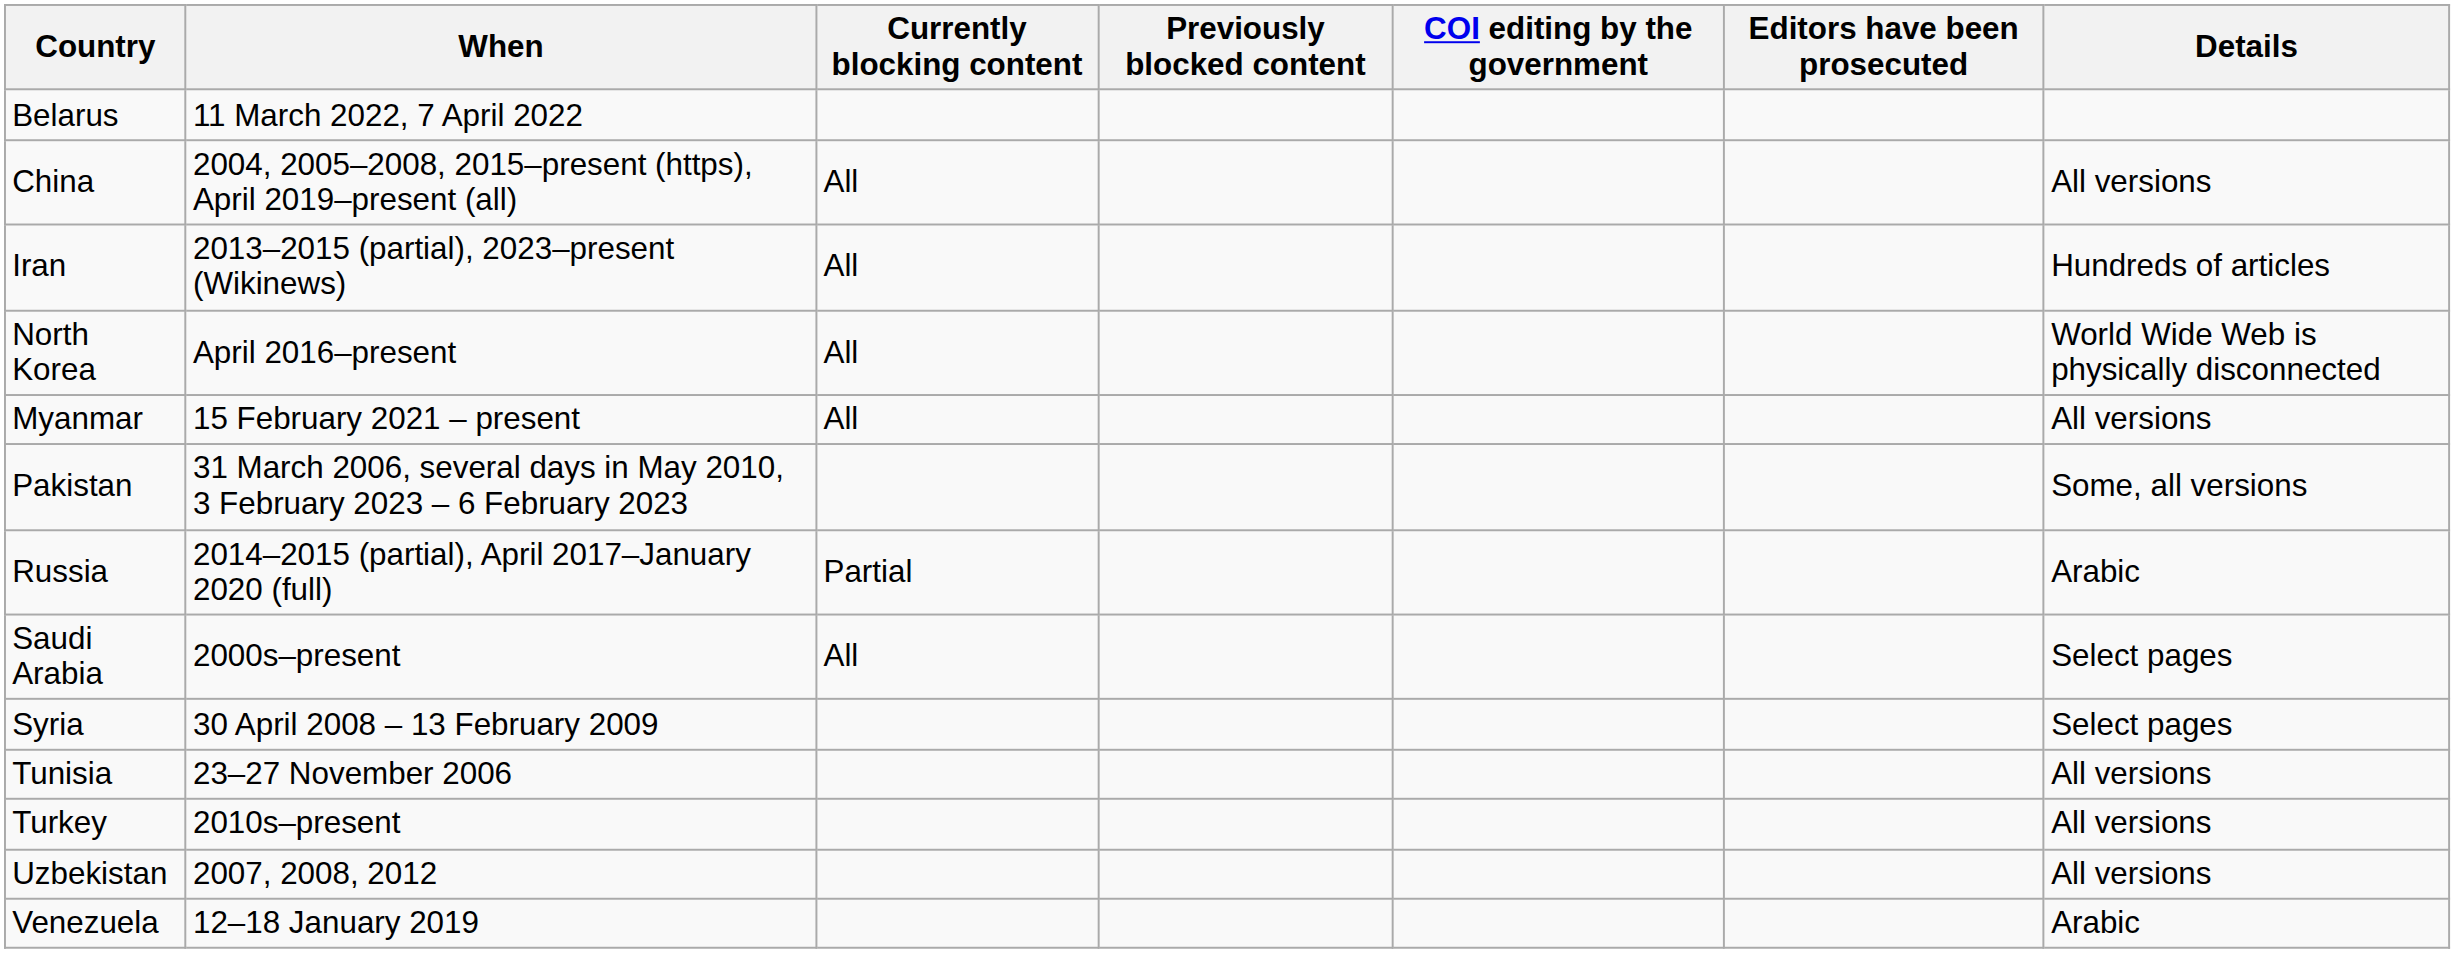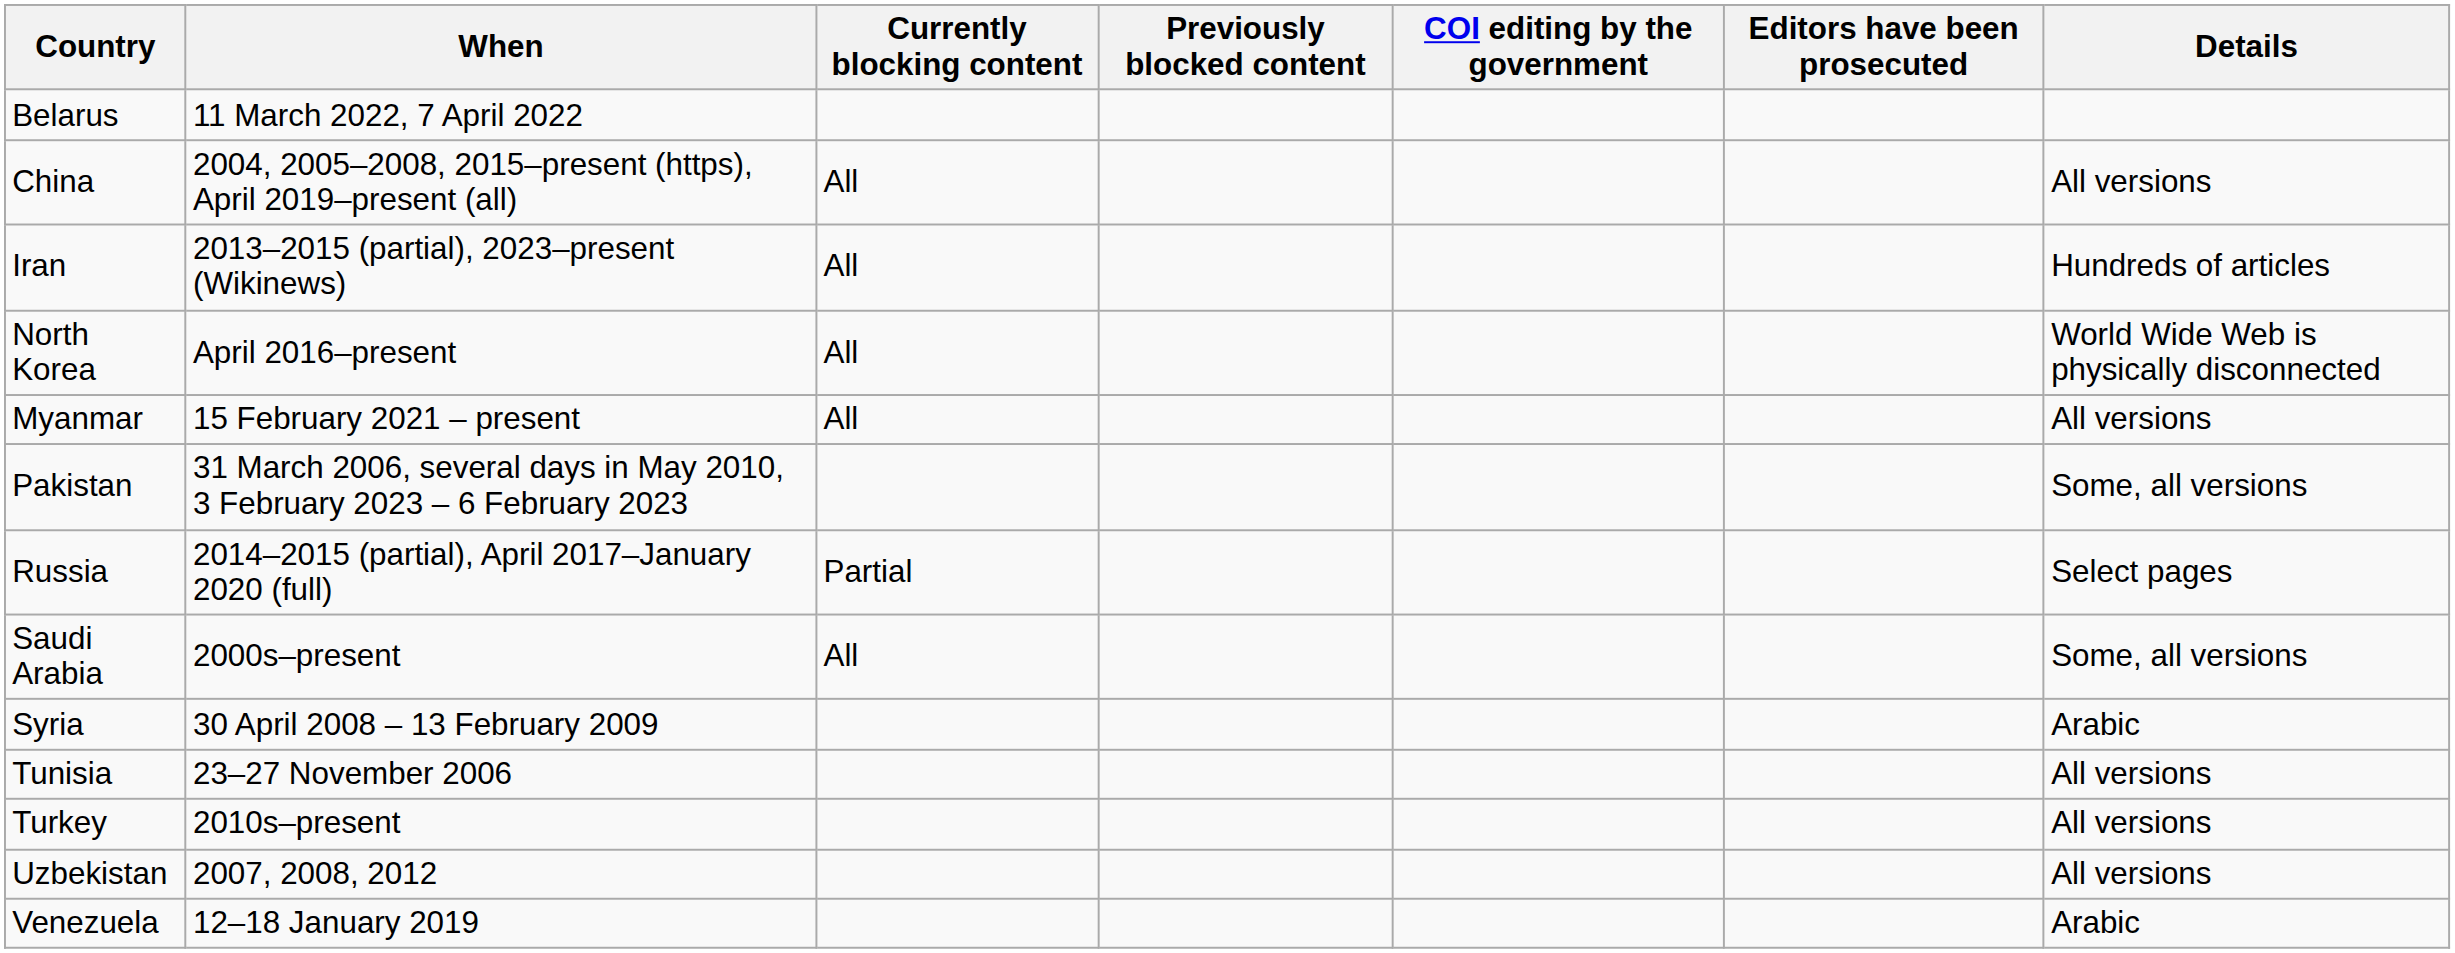 <table class="wikitable sortable">
 <tr>
 <th>Country</th>
 <th>When</th>
 <th>Currently blocking content</th>
 <th>Previously blocked content</th>
 <th><a href='#'>COI</a> editing by the government</th>
 <th>Editors have been prosecuted</th>
 <th>Details</th>
 </tr>
 <tr>
 <td>Belarus</td>
 <td>11 March 2022, 7 April 2022</td>
 <td></td>
 <td></td>
 <td></td>
 <td></td>
 <td></td>
 </tr>
 <tr>
 <td>China</td>
 <td>2004, 2005–2008, 2015–present (https), April 2019–present (all)</td>
 <td>All</td>
 <td></td>
 <td></td>
 <td></td>
 <td>All versions</td>
 </tr>
 <tr>
 <td>Iran</td>
 <td>2013–2015 (partial), 2023–present (Wikinews)</td>
 <td>All</td>
 <td></td>
 <td></td>
 <td></td>
 <td>Hundreds of articles</td>
 </tr>
 <tr>
 <td>North Korea</td>
 <td>April 2016–present</td>
 <td>All</td>
 <td></td>
 <td></td>
 <td></td>
 <td>World Wide Web is physically disconnected</td>
 </tr>
 <tr>
 <td>Myanmar</td>
 <td>15 February 2021 – present</td>
 <td>All</td>
 <td></td>
 <td></td>
 <td></td>
 <td>All versions</td>
 </tr>
 <tr>
 <td>Pakistan</td>
 <td>31 March 2006, several days in May 2010, 3 February 2023 – 6 February 2023</td>
 <td></td>
 <td></td>
 <td></td>
 <td></td>
 <td>Some, all versions</td>
 </tr>
 <tr>
 <td>Russia</td>
 <td>2014–2015 (partial), April 2017–January 2020 (full)</td>
 <td>Partial</td>
 <td></td>
 <td></td>
 <td></td>
-<td>Arabic</td>
+<td>Select pages</td>
 </tr>
 <tr>
 <td>Saudi Arabia</td>
 <td>2000s–present</td>
 <td>All</td>
 <td></td>
 <td></td>
 <td></td>
-<td>Select pages</td>
+<td>Some, all versions</td>
 </tr>
 <tr>
 <td>Syria</td>
 <td>30 April 2008 – 13 February 2009</td>
 <td></td>
 <td></td>
 <td></td>
 <td></td>
-<td>Select pages</td>
+<td>Arabic</td>
 </tr>
 <tr>
 <td>Tunisia</td>
 <td>23–27 November 2006</td>
 <td></td>
 <td></td>
 <td></td>
 <td></td>
 <td>All versions</td>
 </tr>
 <tr>
 <td>Turkey</td>
 <td>2010s–present</td>
 <td></td>
 <td></td>
 <td></td>
 <td></td>
 <td>All versions</td>
 </tr>
 <tr>
 <td>Uzbekistan</td>
 <td>2007, 2008, 2012</td>
 <td></td>
 <td></td>
 <td></td>
 <td></td>
 <td>All versions</td>
 </tr>
 <tr>
 <td>Venezuela</td>
 <td>12–18 January 2019</td>
 <td></td>
 <td></td>
 <td></td>
 <td></td>
 <td>Arabic</td>
 </tr>
 </table>
